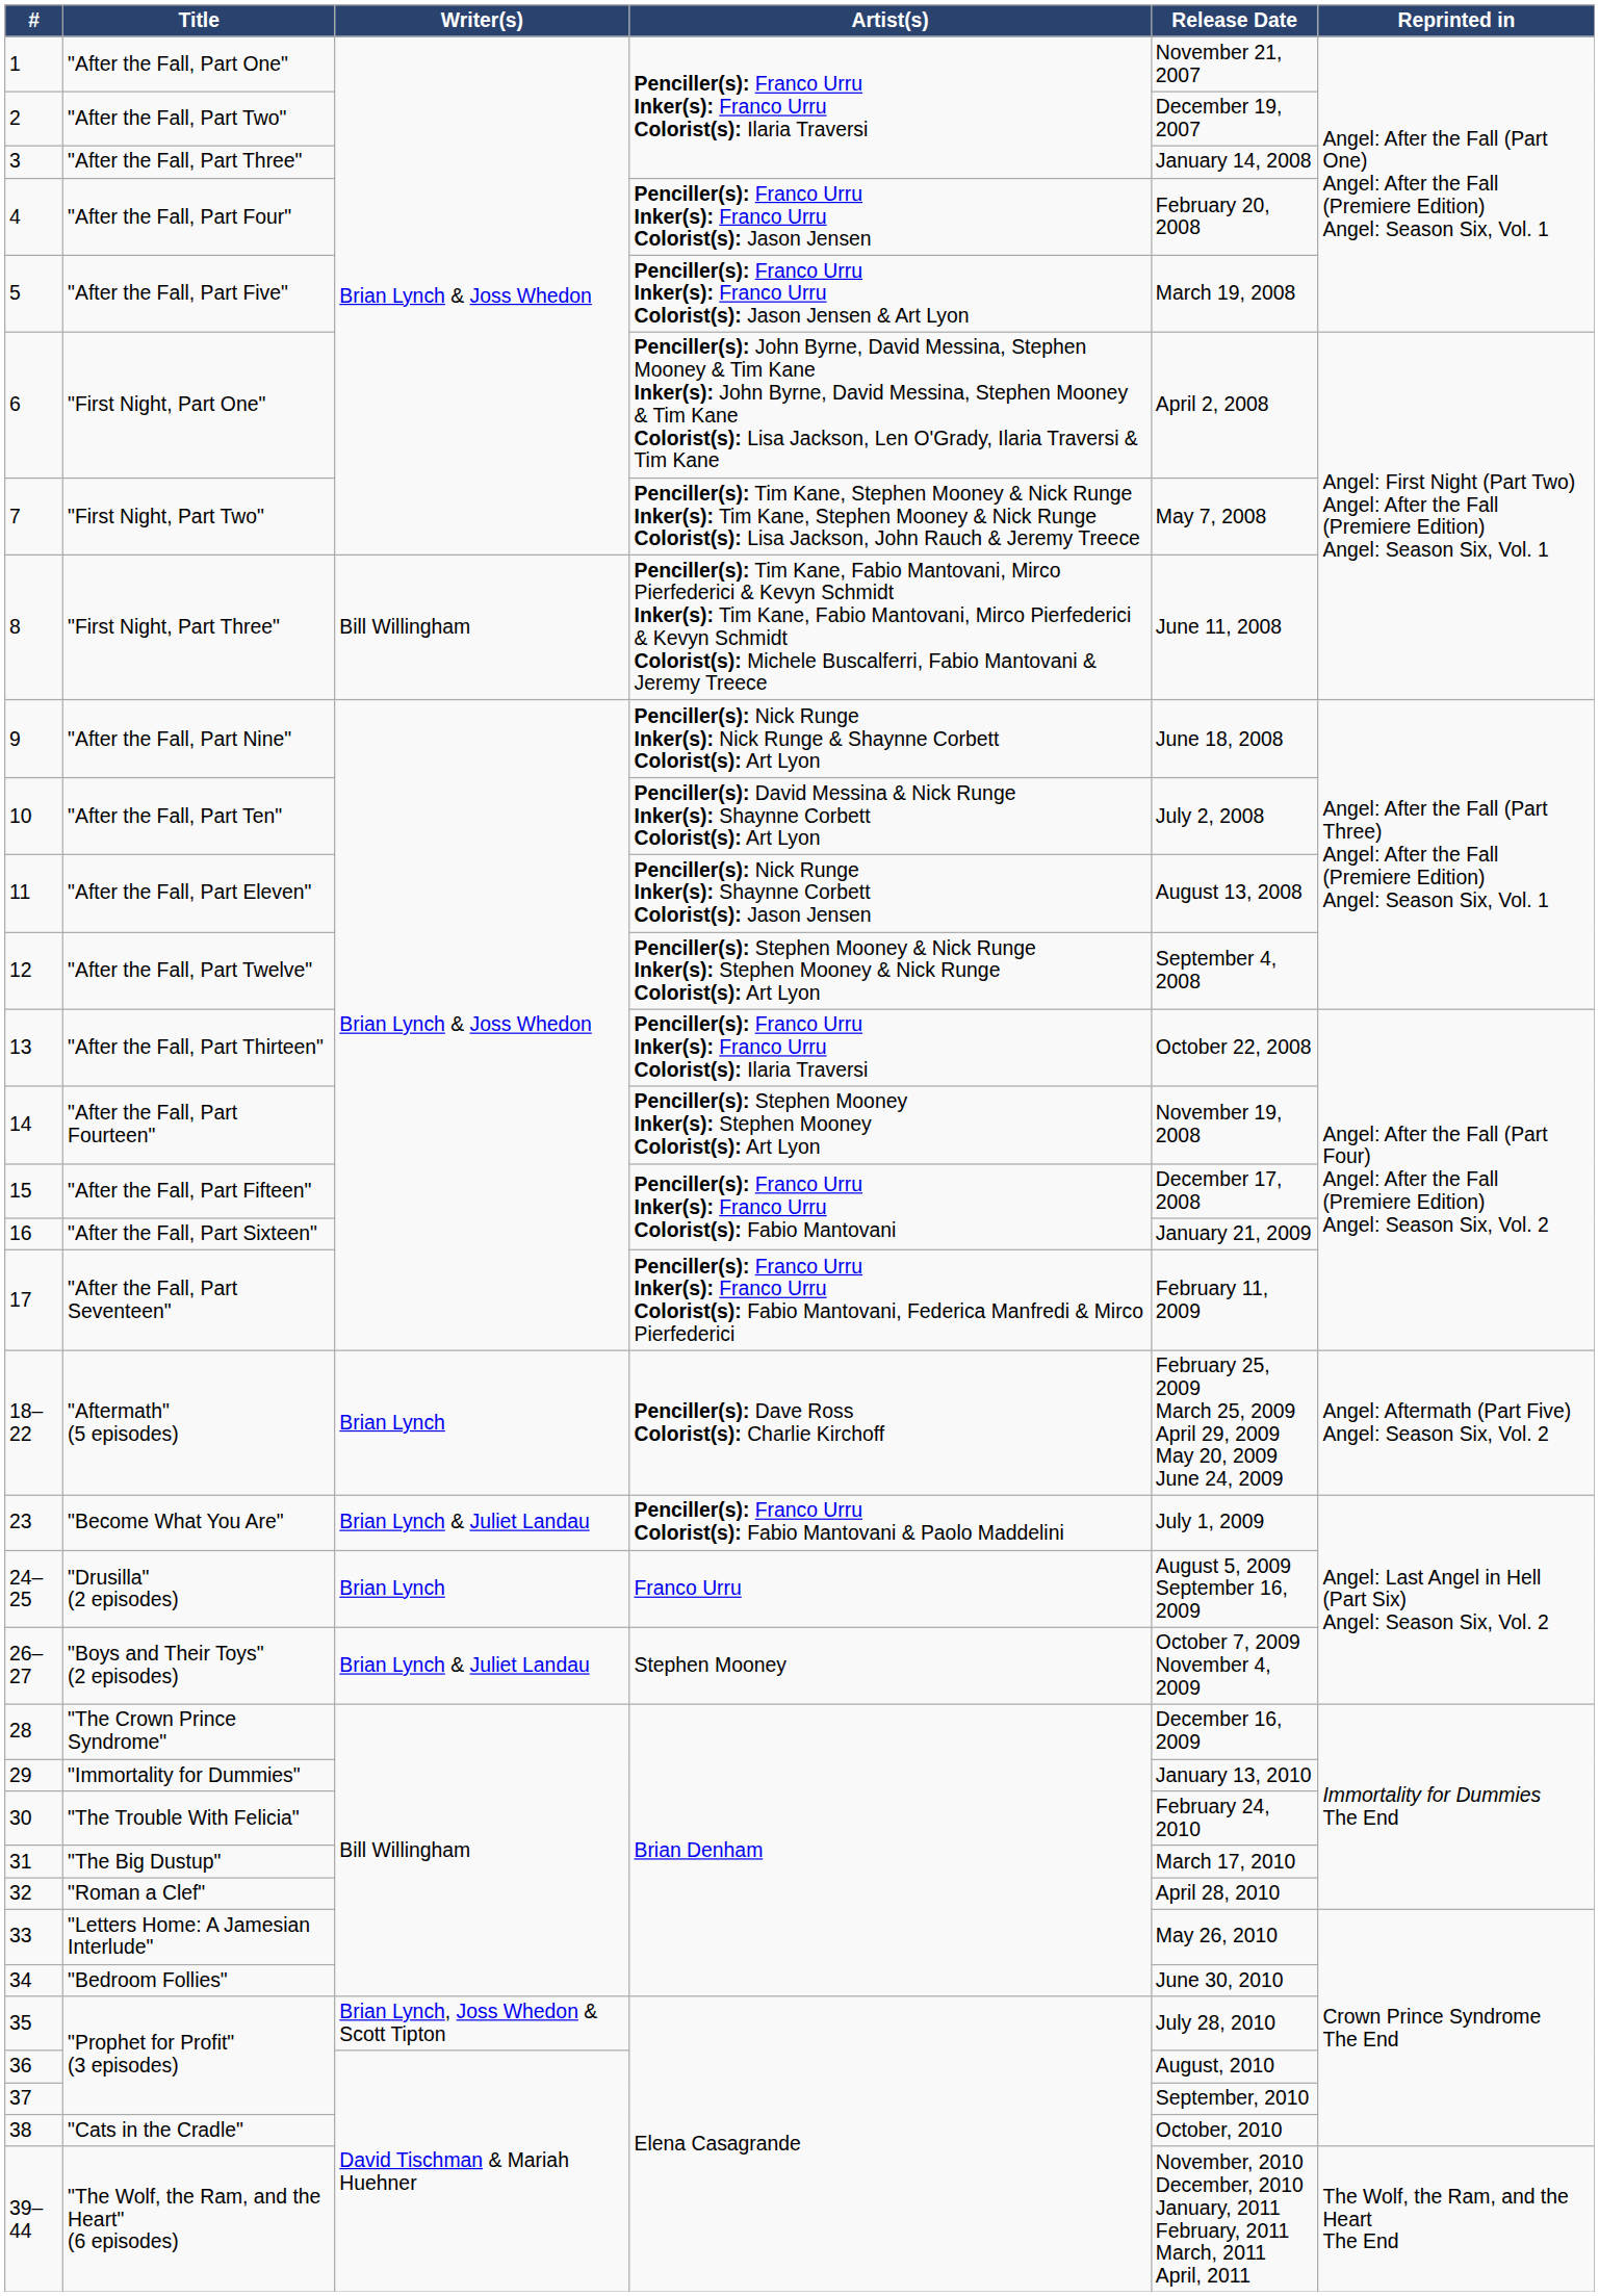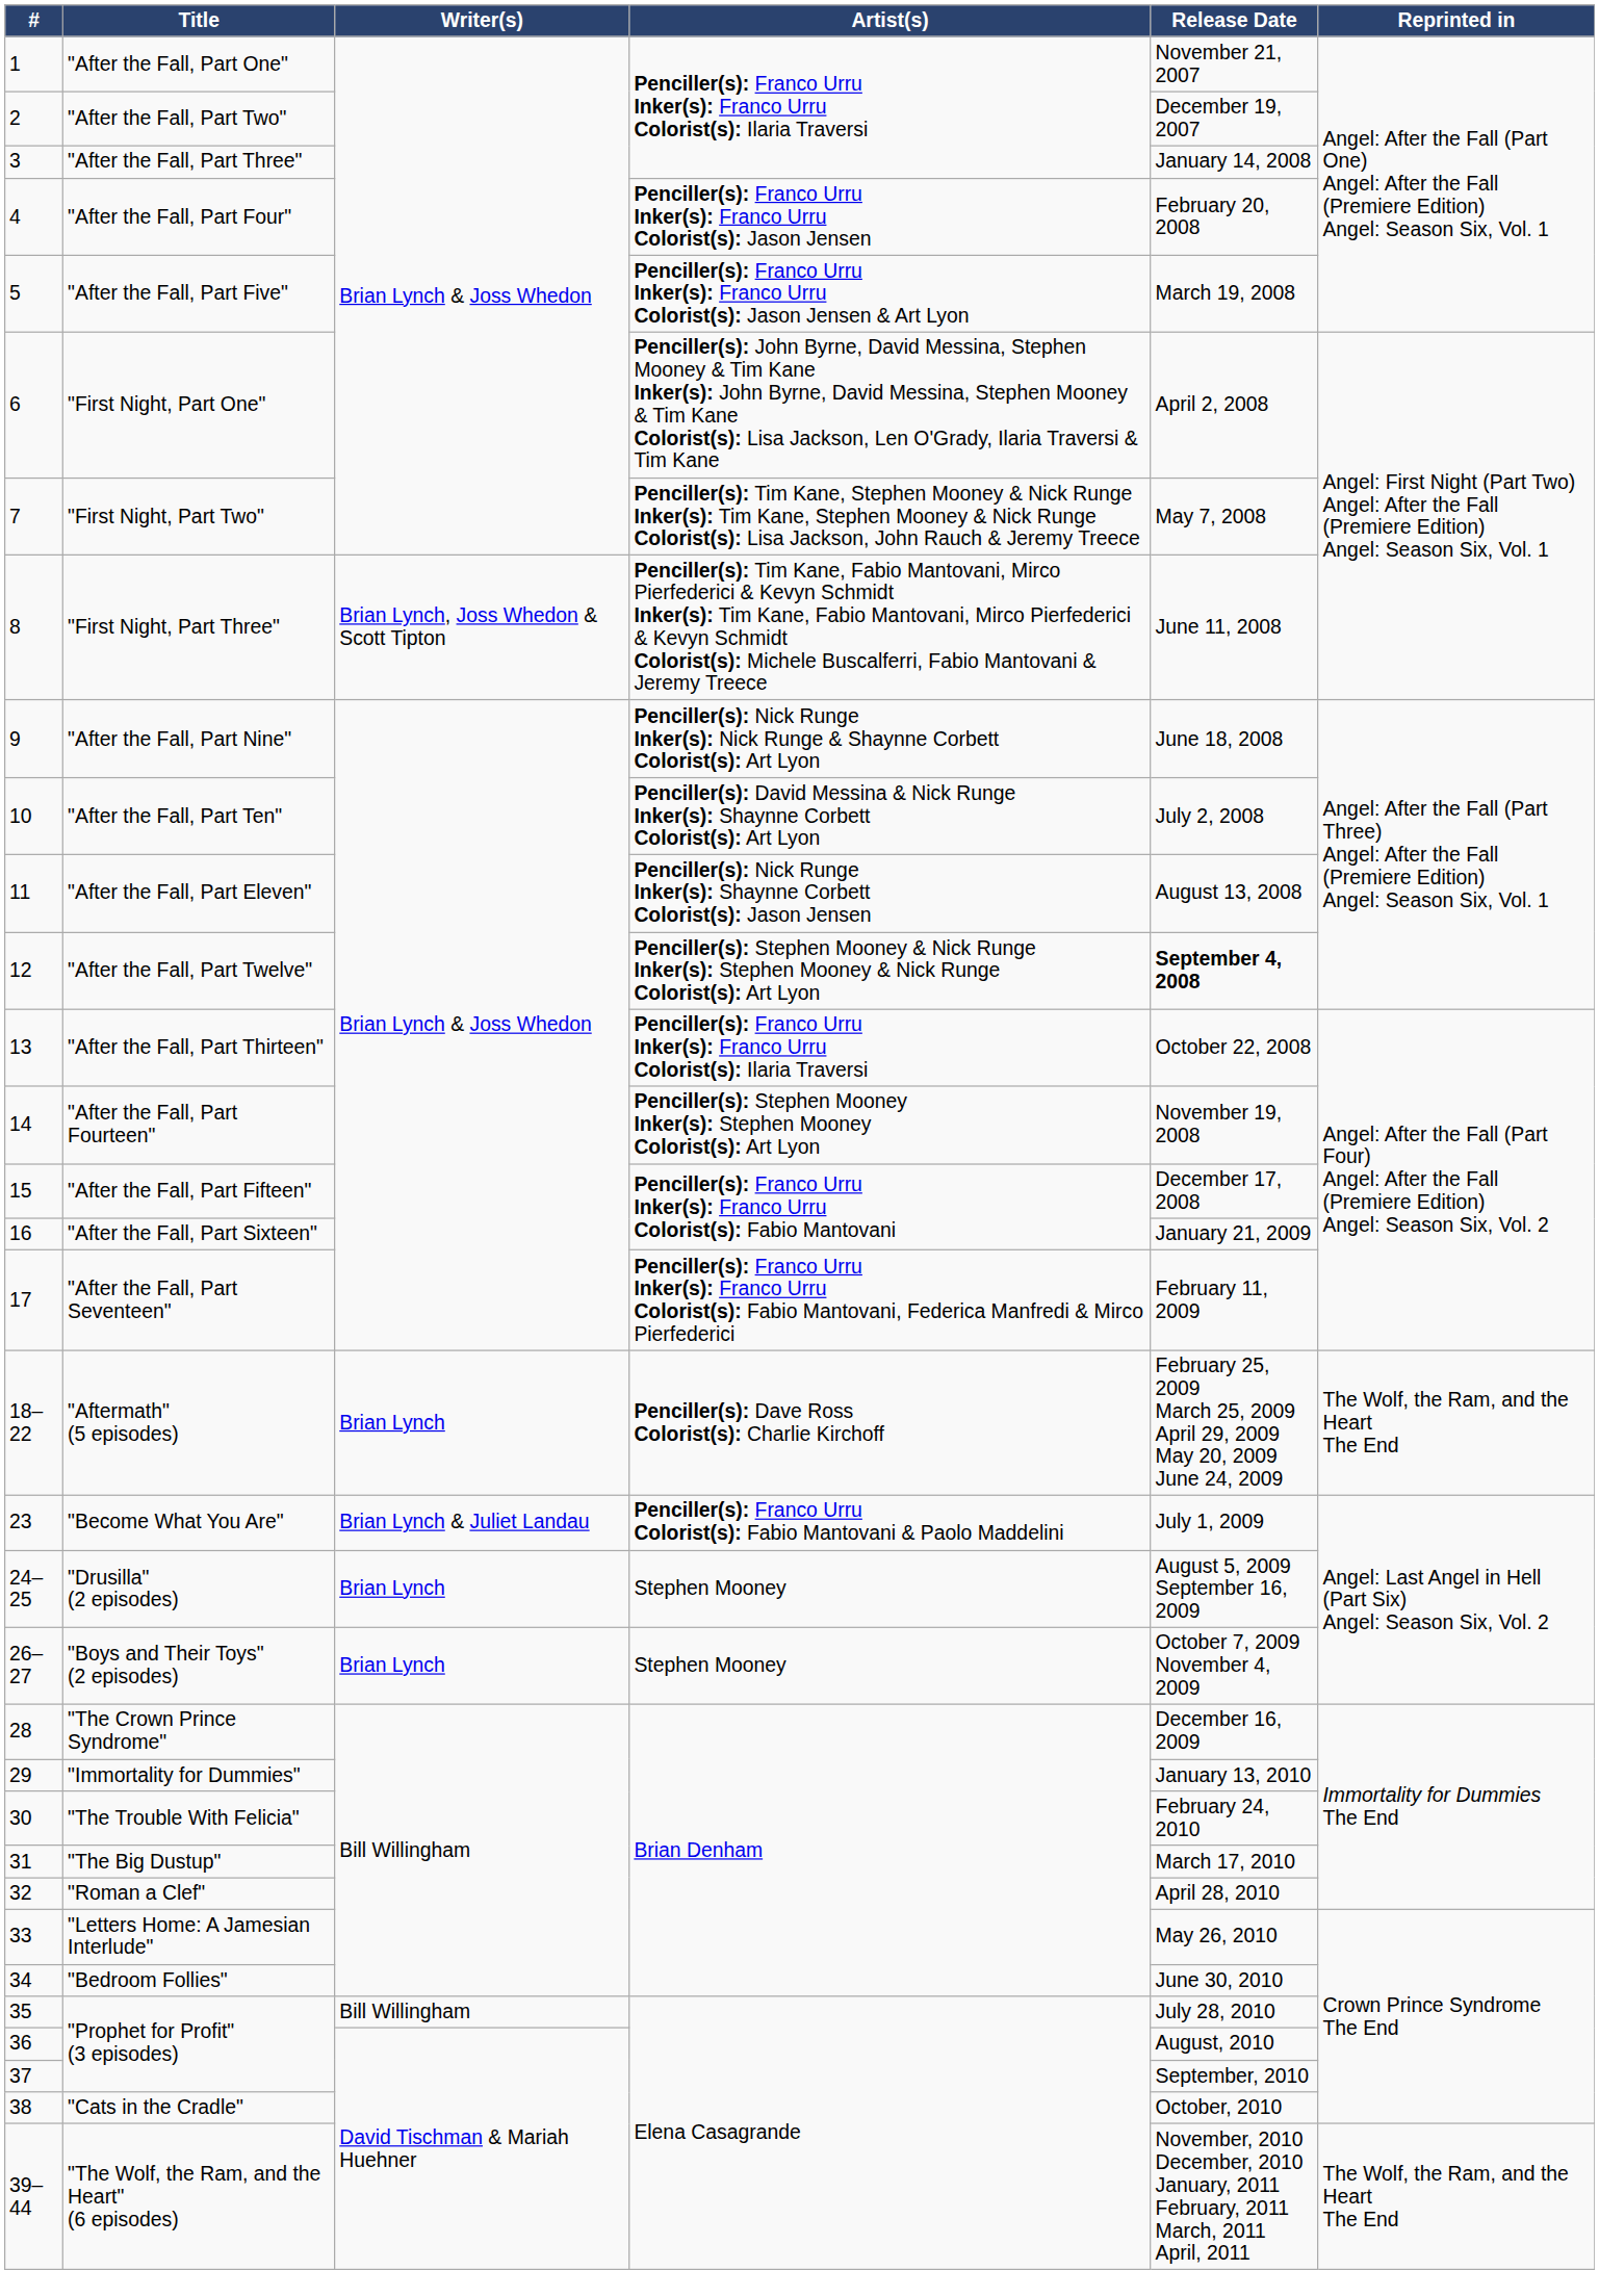 <table style="width: 100%;" class="wikitable">
 <tr>
 <th style="background: #2A426E; color: white;">#</th>
 <th style="background: #2A426E; color: white;">Title</th>
 <th style="background: #2A426E; color: white;">Writer(s)</th>
 <th style="background: #2A426E; color: white;">Artist(s)</th>
 <th style="background: #2A426E; color: white;">Release Date</th>
 <th style="background: #2A426E; color: white;">Reprinted in</th>
 </tr>
 <tr>
 <td>1</td>
 <td>"After the Fall, Part One"</td>
 <td rowspan="7"><a href='#'>Brian Lynch</a> & <a href='#'>Joss Whedon</a></td>
 <td rowspan="3"><strong>Penciller(s):</strong> <a href='#'>Franco Urru</a><br><strong>Inker(s):</strong> <a href='#'>Franco Urru</a><br><strong>Colorist(s):</strong> Ilaria Traversi</td>
 <td>November 21, 2007</td>
 <td rowspan="5">Angel: After the Fall (Part One)<br>Angel: After the Fall (Premiere Edition)<br>Angel: Season Six, Vol. 1</td>
 </tr>
 <tr>
 <td>2</td>
 <td>"After the Fall, Part Two"</td>
 <td>December 19, 2007</td>
 </tr>
 <tr>
 <td>3</td>
 <td>"After the Fall, Part Three"</td>
 <td>January 14, 2008</td>
 </tr>
 <tr>
 <td>4</td>
 <td>"After the Fall, Part Four"</td>
 <td><strong>Penciller(s):</strong> <a href='#'>Franco Urru</a><br><strong>Inker(s):</strong> <a href='#'>Franco Urru</a><br><strong>Colorist(s):</strong> Jason Jensen</td>
 <td>February 20, 2008</td>
 </tr>
 <tr>
 <td>5</td>
 <td>"After the Fall, Part Five"</td>
 <td><strong>Penciller(s):</strong> <a href='#'>Franco Urru</a><br><strong>Inker(s):</strong> <a href='#'>Franco Urru</a><br><strong>Colorist(s):</strong> Jason Jensen & Art Lyon</td>
 <td>March 19, 2008</td>
 </tr>
 <tr>
 <td>6</td>
 <td>"First Night, Part One"</td>
 <td><strong>Penciller(s):</strong> John Byrne, David Messina, Stephen Mooney & Tim Kane<br><strong>Inker(s):</strong> John Byrne, David Messina, Stephen Mooney & Tim Kane<br><strong>Colorist(s):</strong> Lisa Jackson, Len O'Grady, Ilaria Traversi & Tim Kane</td>
 <td>April 2, 2008</td>
 <td rowspan="3">Angel: First Night (Part Two)<br>Angel: After the Fall (Premiere Edition)<br>Angel: Season Six, Vol. 1</td>
 </tr>
 <tr>
 <td>7</td>
 <td>"First Night, Part Two"</td>
 <td><strong>Penciller(s):</strong> Tim Kane, Stephen Mooney & Nick Runge<br><strong>Inker(s):</strong> Tim Kane, Stephen Mooney & Nick Runge<br><strong>Colorist(s):</strong> Lisa Jackson, John Rauch & Jeremy Treece</td>
 <td>May 7, 2008</td>
 </tr>
 <tr>
 <td>8</td>
 <td>"First Night, Part Three"</td>
-<td>Bill Willingham</td>
+<td><a href='#'>Brian Lynch</a>, <a href='#'>Joss Whedon</a> & Scott Tipton</td>
 <td><strong>Penciller(s):</strong> Tim Kane, Fabio Mantovani, Mirco Pierfederici & Kevyn Schmidt<br><strong>Inker(s):</strong> Tim Kane, Fabio Mantovani, Mirco Pierfederici & Kevyn Schmidt<br><strong>Colorist(s):</strong> Michele Buscalferri, Fabio Mantovani & Jeremy Treece</td>
 <td>June 11, 2008</td>
 </tr>
 <tr>
 <td>9</td>
 <td>"After the Fall, Part Nine"</td>
 <td rowspan="9"><a href='#'>Brian Lynch</a> & <a href='#'>Joss Whedon</a></td>
 <td><strong>Penciller(s):</strong> Nick Runge<br><strong>Inker(s):</strong> Nick Runge & Shaynne Corbett<br><strong>Colorist(s):</strong> Art Lyon</td>
 <td>June 18, 2008</td>
 <td rowspan="4">Angel: After the Fall (Part Three)<br>Angel: After the Fall (Premiere Edition)<br>Angel: Season Six, Vol. 1</td>
 </tr>
 <tr>
 <td>10</td>
 <td>"After the Fall, Part Ten"</td>
 <td><strong>Penciller(s):</strong> David Messina & Nick Runge<br><strong>Inker(s):</strong> Shaynne Corbett<br><strong>Colorist(s):</strong> Art Lyon</td>
 <td>July 2, 2008</td>
 </tr>
 <tr>
 <td>11</td>
 <td>"After the Fall, Part Eleven"</td>
 <td><strong>Penciller(s):</strong> Nick Runge<br><strong>Inker(s):</strong> Shaynne Corbett<br><strong>Colorist(s):</strong> Jason Jensen</td>
 <td>August 13, 2008</td>
 </tr>
 <tr>
 <td>12</td>
 <td>"After the Fall, Part Twelve"</td>
 <td><strong>Penciller(s):</strong> Stephen Mooney & Nick Runge<br><strong>Inker(s):</strong> Stephen Mooney & Nick Runge<br><strong>Colorist(s):</strong> Art Lyon</td>
-<td>September 4, 2008</td>
+<td><strong>September 4, 2008</strong></td>
 </tr>
 <tr>
 <td>13</td>
 <td>"After the Fall, Part Thirteen"</td>
 <td><strong>Penciller(s):</strong> <a href='#'>Franco Urru</a><br><strong>Inker(s):</strong> <a href='#'>Franco Urru</a><br><strong>Colorist(s):</strong> Ilaria Traversi</td>
 <td>October 22, 2008</td>
 <td rowspan="5">Angel: After the Fall (Part Four)<br>Angel: After the Fall (Premiere Edition)<br>Angel: Season Six, Vol. 2</td>
 </tr>
 <tr>
 <td>14</td>
 <td>"After the Fall, Part Fourteen"</td>
 <td><strong>Penciller(s):</strong> Stephen Mooney<br><strong>Inker(s):</strong> Stephen Mooney<br><strong>Colorist(s):</strong> Art Lyon</td>
 <td>November 19, 2008</td>
 </tr>
 <tr>
 <td>15</td>
 <td>"After the Fall, Part Fifteen"</td>
 <td rowspan="2"><strong>Penciller(s):</strong> <a href='#'>Franco Urru</a><br><strong>Inker(s):</strong> <a href='#'>Franco Urru</a><br><strong>Colorist(s):</strong> Fabio Mantovani</td>
 <td>December 17, 2008</td>
 </tr>
 <tr>
 <td>16</td>
 <td>"After the Fall, Part Sixteen"</td>
 <td>January 21, 2009</td>
 </tr>
 <tr>
 <td>17</td>
 <td>"After the Fall, Part Seventeen"</td>
 <td><strong>Penciller(s):</strong> <a href='#'>Franco Urru</a><br><strong>Inker(s):</strong> <a href='#'>Franco Urru</a><br><strong>Colorist(s):</strong> Fabio Mantovani, Federica Manfredi & Mirco Pierfederici</td>
 <td>February 11, 2009</td>
 </tr>
 <tr>
 <td>18–22</td>
 <td>"Aftermath"<br>(5 episodes)</td>
 <td><a href='#'>Brian Lynch</a></td>
 <td><strong>Penciller(s):</strong> Dave Ross<br><strong>Colorist(s):</strong> Charlie Kirchoff</td>
 <td>February 25, 2009<br>March 25, 2009<br>April 29, 2009<br>May 20, 2009<br>June 24, 2009</td>
-<td>Angel: Aftermath (Part Five)<br>Angel: Season Six, Vol. 2</td>
+<td>The Wolf, the Ram, and the Heart<br>The End</td>
 </tr>
 <tr>
 <td>23</td>
 <td>"Become What You Are"</td>
 <td><a href='#'>Brian Lynch</a> & <a href='#'>Juliet Landau</a></td>
 <td><strong>Penciller(s):</strong> <a href='#'>Franco Urru</a><br><strong>Colorist(s):</strong> Fabio Mantovani & Paolo Maddelini</td>
 <td>July 1, 2009</td>
 <td rowspan="3">Angel: Last Angel in Hell (Part Six)<br>Angel: Season Six, Vol. 2</td>
 </tr>
 <tr>
 <td>24–25</td>
 <td>"Drusilla"<br>(2 episodes)</td>
 <td><a href='#'>Brian Lynch</a></td>
-<td><a href='#'>Franco Urru</a></td>
+<td>Stephen Mooney</td>
 <td>August 5, 2009<br>September 16, 2009</td>
 </tr>
 <tr>
 <td>26–27</td>
 <td>"Boys and Their Toys"<br>(2 episodes)</td>
-<td><a href='#'>Brian Lynch</a> & <a href='#'>Juliet Landau</a></td>
+<td><a href='#'>Brian Lynch</a></td>
 <td>Stephen Mooney</td>
 <td>October 7, 2009<br>November 4, 2009</td>
 </tr>
 <tr>
 <td>28</td>
 <td>"The Crown Prince Syndrome"</td>
 <td rowspan="7">Bill Willingham</td>
 <td rowspan="7"><a href='#'>Brian Denham</a></td>
 <td>December 16, 2009</td>
 <td rowspan="5"><em>Immortality for Dummies</em><br>The End</td>
 </tr>
 <tr>
 <td>29</td>
 <td>"Immortality for Dummies"</td>
 <td>January 13, 2010</td>
 </tr>
 <tr>
 <td>30</td>
 <td>"The Trouble With Felicia"</td>
 <td>February 24, 2010</td>
 </tr>
 <tr>
 <td>31</td>
 <td>"The Big Dustup"</td>
 <td>March 17, 2010</td>
 </tr>
 <tr>
 <td>32</td>
 <td>"Roman a Clef"</td>
 <td>April 28, 2010</td>
 </tr>
 <tr>
 <td>33</td>
 <td>"Letters Home: A Jamesian Interlude"</td>
 <td>May 26, 2010</td>
 <td rowspan="6">Crown Prince Syndrome<br>The End</td>
 </tr>
 <tr>
 <td>34</td>
 <td>"Bedroom Follies"</td>
 <td>June 30, 2010</td>
 </tr>
 <tr>
 <td>35</td>
 <td rowspan="3">"Prophet for Profit"<br>(3 episodes)</td>
-<td><a href='#'>Brian Lynch</a>, <a href='#'>Joss Whedon</a> & Scott Tipton</td>
+<td>Bill Willingham</td>
 <td rowspan="5">Elena Casagrande</td>
 <td>July 28, 2010</td>
 </tr>
 <tr>
 <td>36</td>
 <td rowspan="4"><a href='#'>David Tischman</a> & Mariah Huehner</td>
 <td>August, 2010</td>
 </tr>
 <tr>
 <td>37</td>
 <td>September, 2010</td>
 </tr>
 <tr>
 <td>38</td>
 <td>"Cats in the Cradle"</td>
 <td>October, 2010</td>
 </tr>
 <tr>
 <td>39–44</td>
 <td>"The Wolf, the Ram, and the Heart"<br>(6 episodes)</td>
 <td>November, 2010<br>December, 2010<br>January, 2011<br>February, 2011<br>March, 2011<br>April, 2011</td>
 <td>The Wolf, the Ram, and the Heart<br>The End</td>
 </tr>
 </table>
